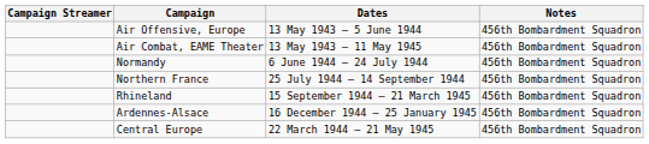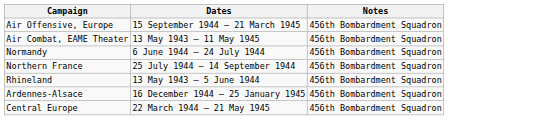 <table class="wikitable">
 <tr style="background:#efefef;">
-<th>Campaign Streamer</th>
 <th>Campaign</th>
 <th>Dates</th>
 <th>Notes</th>
 </tr>
 <tr>
-<td></td>
 <td>Air Offensive, Europe</td>
-<td>13 May 1943 – 5 June 1944</td>
+<td>15 September 1944 – 21 March 1945</td>
 <td>456th Bombardment Squadron</td>
 </tr>
 <tr>
-<td></td>
 <td>Air Combat, EAME Theater</td>
 <td>13 May 1943 – 11 May 1945</td>
 <td>456th Bombardment Squadron</td>
 </tr>
 <tr>
-<td></td>
 <td>Normandy</td>
 <td>6 June 1944 – 24 July 1944</td>
 <td>456th Bombardment Squadron</td>
 </tr>
 <tr>
-<td></td>
 <td>Northern France</td>
 <td>25 July 1944 – 14 September 1944</td>
 <td>456th Bombardment Squadron</td>
 </tr>
 <tr>
-<td></td>
 <td>Rhineland</td>
-<td>15 September 1944 – 21 March 1945</td>
+<td>13 May 1943 – 5 June 1944</td>
 <td>456th Bombardment Squadron</td>
 </tr>
 <tr>
-<td></td>
 <td>Ardennes-Alsace</td>
 <td>16 December 1944 – 25 January 1945</td>
 <td>456th Bombardment Squadron</td>
 </tr>
 <tr>
-<td></td>
 <td>Central Europe</td>
 <td>22 March 1944 – 21 May 1945</td>
 <td>456th Bombardment Squadron</td>
 </tr>
 </table>
